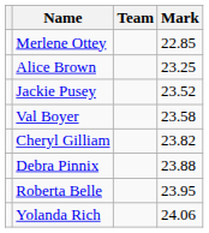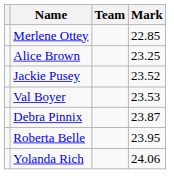 <table class=wikitable>
 <tr>
 <th></th>
 <th>Name</th>
 <th>Team</th>
 <th>Mark</th>
 </tr>
 <tr>
 <td></td>
 <td><a href='#'>Merlene Ottey</a></td>
 <td></td>
 <td>22.85 </td>
 </tr>
 <tr>
 <td></td>
 <td><a href='#'>Alice Brown</a></td>
 <td></td>
 <td>23.25 </td>
 </tr>
 <tr>
 <td></td>
 <td><a href='#'>Jackie Pusey</a></td>
 <td></td>
 <td>23.52 </td>
 </tr>
 <tr>
 <td></td>
 <td><a href='#'>Val Boyer</a></td>
 <td></td>
-<td>23.58 </td>
-</tr>
-<tr>
-<td></td>
-<td><a href='#'>Cheryl Gilliam</a></td>
-<td></td>
-<td>23.82 </td>
+<td>23.53 </td>
 </tr>
 <tr>
 <td></td>
 <td><a href='#'>Debra Pinnix</a></td>
 <td></td>
-<td>23.88 </td>
+<td>23.87 </td>
 </tr>
 <tr>
 <td></td>
 <td><a href='#'>Roberta Belle</a></td>
 <td></td>
 <td>23.95 </td>
 </tr>
 <tr>
 <td></td>
 <td><a href='#'>Yolanda Rich</a></td>
 <td></td>
 <td>24.06 </td>
 </tr>
 </table>
